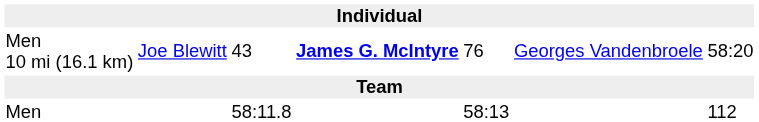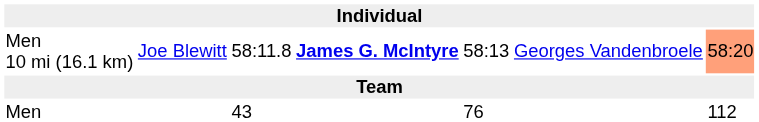 <table>
 <tr>
 <td colspan=7 bgcolor=#eeeeee style=text-align:center;><strong>Individual</strong></td>
 </tr>
 <tr>
 <td>Men<br>10 mi (16.1 km)</td>
 <td><a href='#'>Joe Blewitt</a><br></td>
-<td>43</td>
+<td>58:11.8</td>
 <td><strong><a href='#'>James G. McIntyre</a><br></strong></td>
-<td>76</td>
+<td>58:13</td>
 <td><a href='#'>Georges Vandenbroele</a><br></td>
-<td>58:20</td>
+<td style="background: lightsalmon;">58:20</td>
 </tr>
 <tr>
 <td colspan=7 bgcolor=#eeeeee style=text-align:center;><strong>Team</strong></td>
 </tr>
 <tr>
 <td>Men</td>
 <td></td>
-<td>58:11.8</td>
+<td>43</td>
 <td></td>
-<td>58:13</td>
+<td>76</td>
 <td></td>
 <td>112</td>
 </tr>
 </table>
